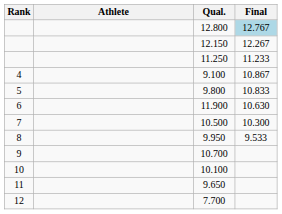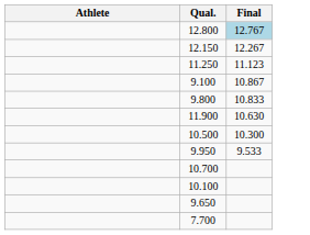 <table class=wikitable style="text-align:center">
 <tr>
-<th width=40>Rank</th>
 <th width=250>Athlete</th>
 <th width=60>Qual.</th>
 <th width=60>Final</th>
 </tr>
 <tr>
-<td></td>
 <td align="left"></td>
 <td>12.800</td>
 <td style="background: lightblue;">12.767</td>
 </tr>
 <tr>
-<td></td>
 <td align="left"></td>
 <td>12.150</td>
 <td>12.267</td>
 </tr>
 <tr>
-<td></td>
 <td align="left"></td>
 <td>11.250</td>
-<td>11.233</td>
+<td>11.123</td>
 </tr>
 <tr>
-<td>4</td>
 <td align="left"></td>
 <td>9.100</td>
 <td>10.867</td>
 </tr>
 <tr>
-<td>5</td>
 <td align="left"></td>
 <td>9.800</td>
 <td>10.833</td>
 </tr>
 <tr>
-<td>6</td>
 <td align="left"></td>
 <td>11.900</td>
 <td>10.630</td>
 </tr>
 <tr>
-<td>7</td>
 <td align="left"></td>
 <td>10.500</td>
 <td>10.300</td>
 </tr>
 <tr>
-<td>8</td>
 <td align="left"></td>
 <td>9.950</td>
 <td>9.533</td>
 </tr>
 <tr>
-<td>9</td>
 <td align="left"></td>
 <td>10.700</td>
 <td></td>
 </tr>
 <tr>
-<td>10</td>
 <td align="left"></td>
 <td>10.100</td>
 <td></td>
 </tr>
 <tr>
-<td>11</td>
 <td align="left"></td>
 <td>9.650</td>
 <td></td>
 </tr>
 <tr>
-<td>12</td>
 <td align="left"></td>
 <td>7.700</td>
 <td></td>
 </tr>
 </table>
